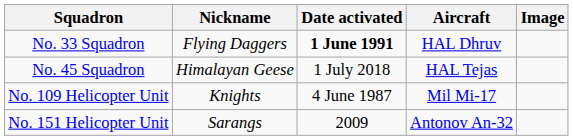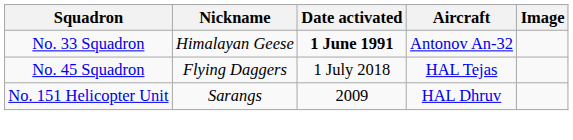 <table class="wikitable sortable" style="text-align:center;"style="font-size: 90%">
 <tr>
 <th>Squadron</th>
 <th>Nickname</th>
 <th>Date activated</th>
 <th>Aircraft</th>
 <th>Image</th>
 </tr>
 <tr>
 <td><a href='#'>No. 33 Squadron</a></td>
-<td><em>Flying Daggers</em></td>
+<td><em>Himalayan Geese</em></td>
 <td><strong>1 June 1991</strong></td>
-<td><a href='#'>HAL Dhruv</a></td>
+<td><a href='#'>Antonov An-32</a></td>
 <td></td>
 </tr>
 <tr>
 <td><a href='#'>No. 45 Squadron</a></td>
-<td><em>Himalayan Geese</em></td>
+<td><em>Flying Daggers</em></td>
 <td>1 July 2018</td>
 <td><a href='#'>HAL Tejas</a></td>
-<td></td>
-</tr>
-<tr>
-<td><a href='#'>No. 109  Helicopter Unit</a></td>
-<td><em>Knights</em></td>
-<td>4 June 1987</td>
-<td><a href='#'>Mil Mi-17</a></td>
 <td></td>
 </tr>
 <tr>
 <td><a href='#'>No. 151 Helicopter Unit</a></td>
 <td><em>Sarangs</em></td>
 <td>2009</td>
-<td><a href='#'>Antonov An-32</a></td>
+<td><a href='#'>HAL Dhruv</a></td>
 <td></td>
 </tr>
 </table>
